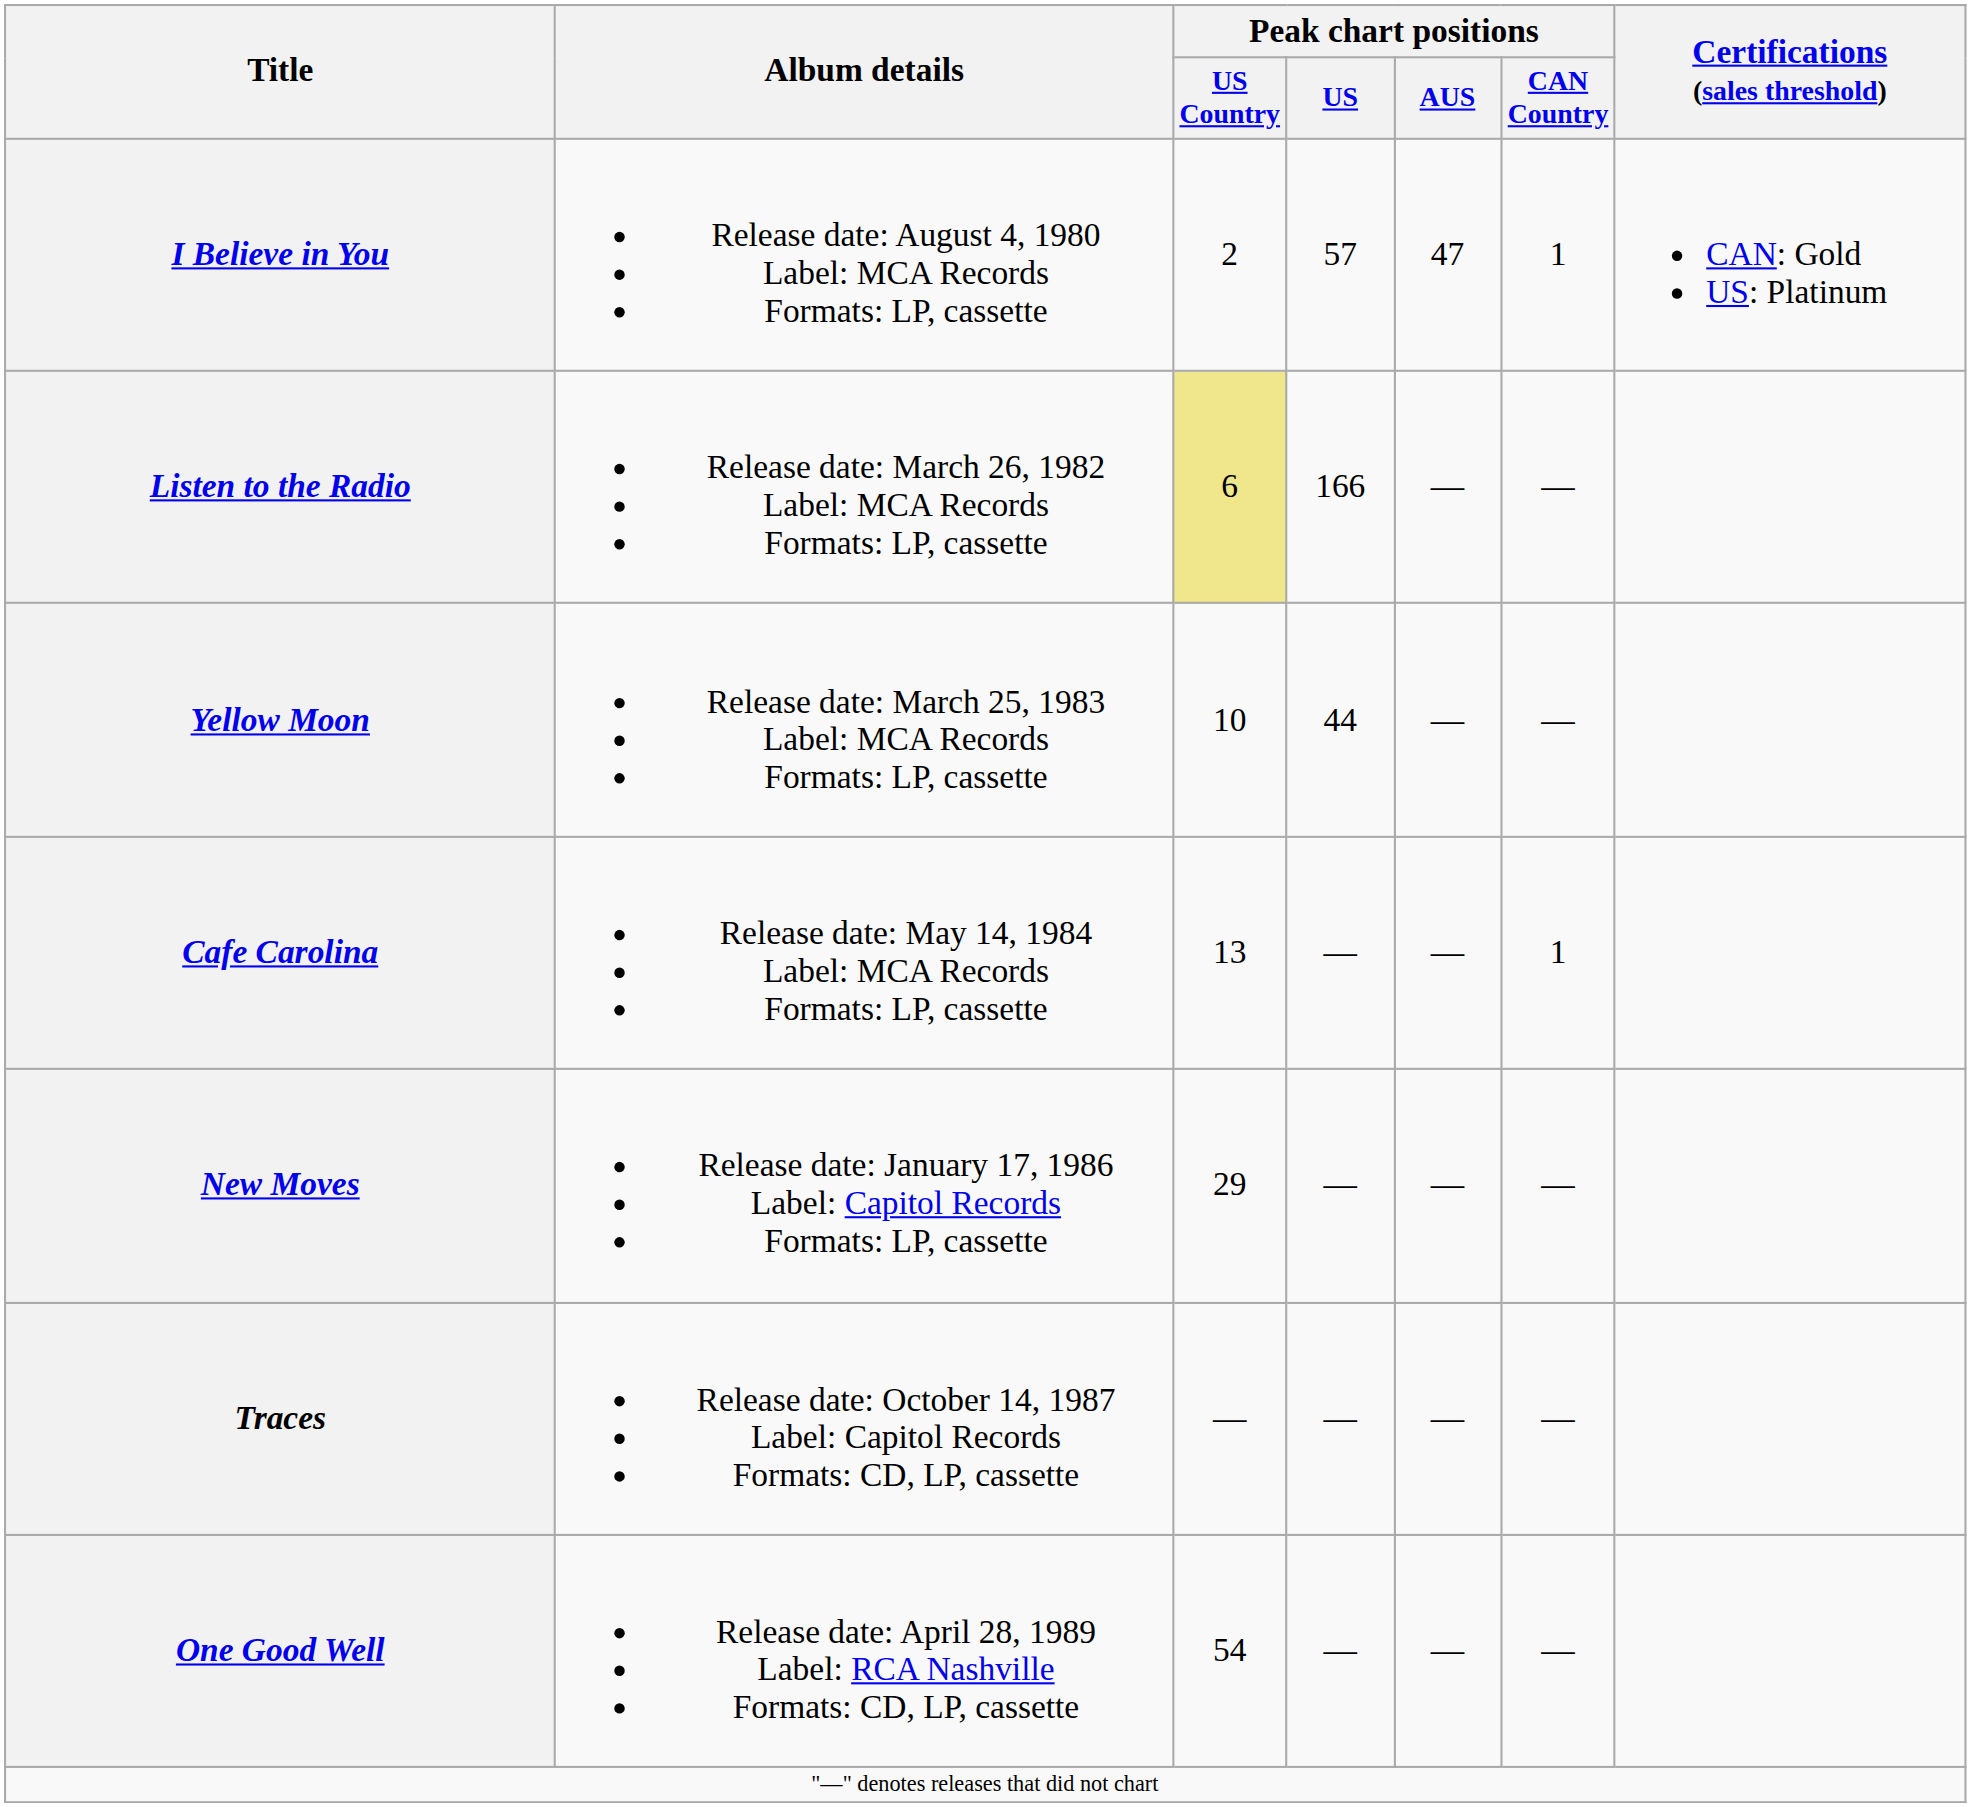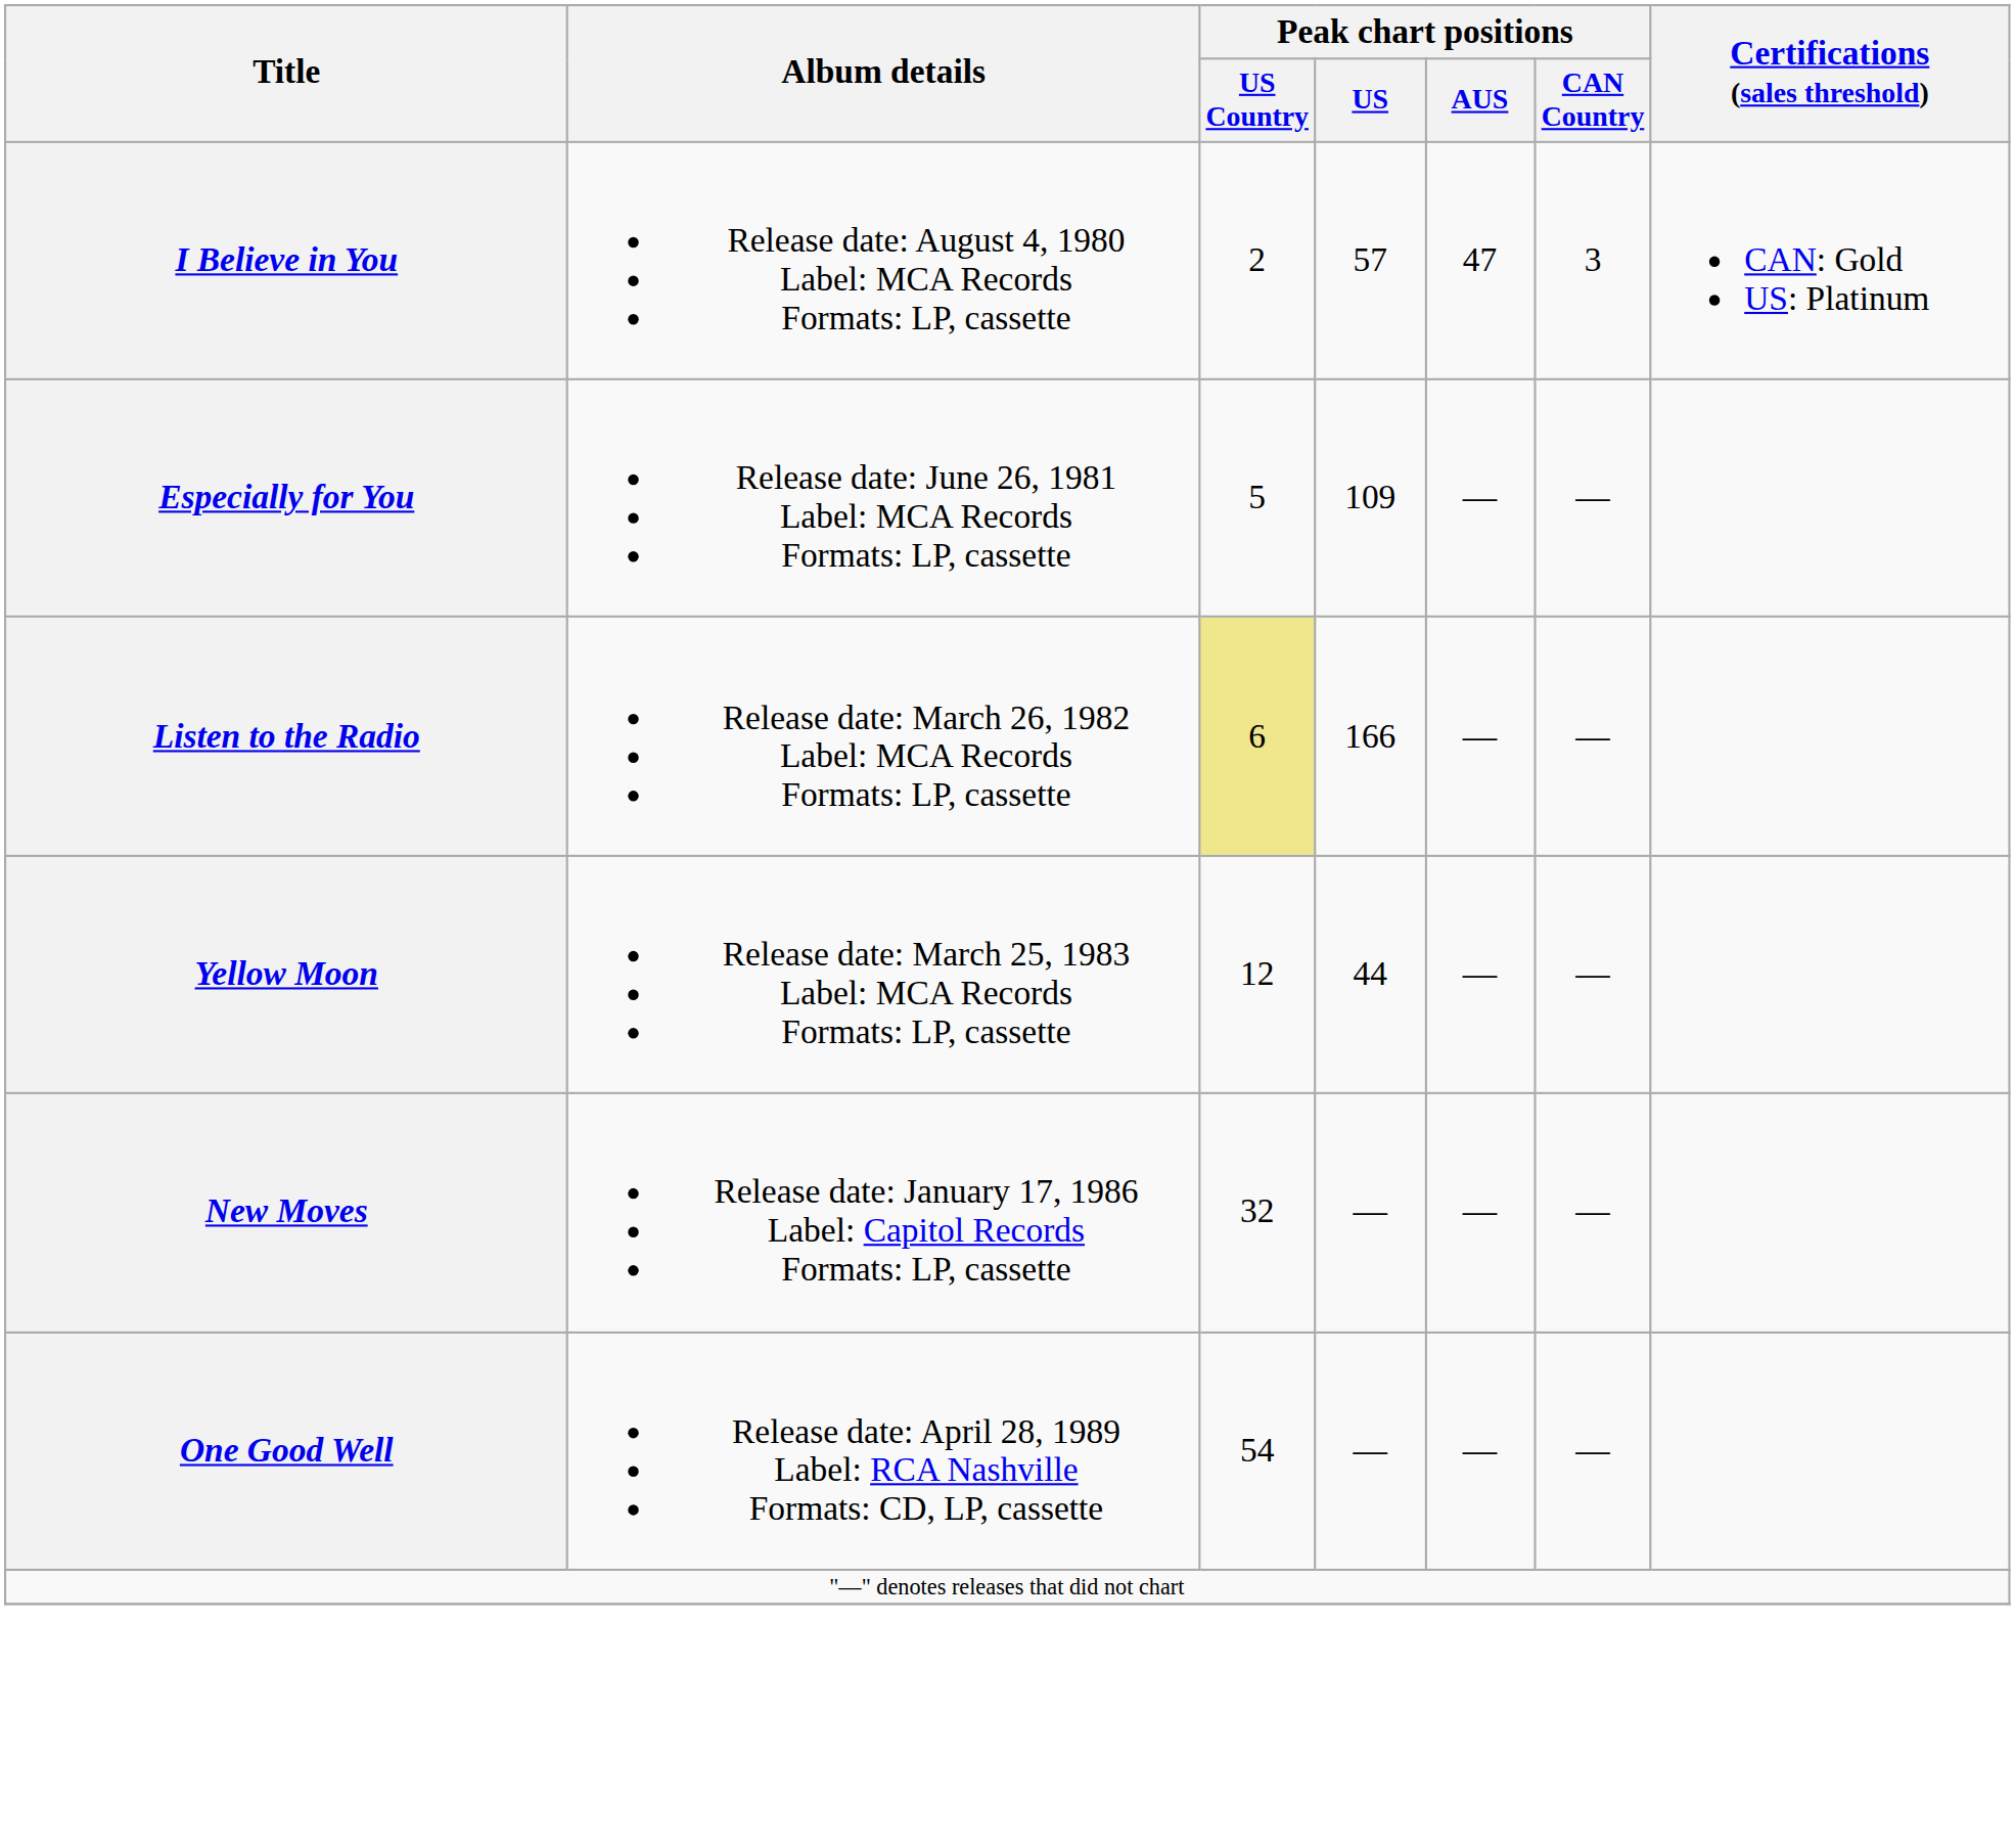 <table class="wikitable plainrowheaders" style="text-align:center;">
 <tr>
 <th rowspan="2" style="width:16em;">Title</th>
 <th rowspan="2" style="width:18em;">Album details</th>
 <th colspan="4">Peak chart positions</th>
 <th rowspan="2" style="width:10em;"><a href='#'>Certifications</a><br><small>(<a href='#'>sales threshold</a>)</small></th>
 </tr>
 <tr style="font-size:smaller;">
 <th width="45"><a href='#'>US Country</a><br></th>
 <th width="45"><a href='#'>US</a><br></th>
 <th width="45"><a href='#'>AUS</a></th>
 <th width="45"><a href='#'>CAN Country</a></th>
 </tr>
 <tr>
 <th scope="row"><em><a href='#'>I Believe in You</a></em></th>
 <td><br><ul><li>Release date: August 4, 1980</li><li>Label: MCA Records</li><li>Formats: LP, cassette</li></ul></td>
 <td>2</td>
 <td>57</td>
 <td>47</td>
-<td>1</td>
+<td>3</td>
 <td align="left"><br><ul><li><a href='#'>CAN</a>: Gold</li><li><a href='#'>US</a>: Platinum</li></ul></td>
+</tr>
+<tr>
+<th scope="row"><em><a href='#'>Especially for You</a></em></th>
+<td><br><ul><li>Release date: June 26, 1981</li><li>Label: MCA Records</li><li>Formats: LP, cassette</li></ul></td>
+<td>5</td>
+<td>109</td>
+<td>—</td>
+<td>—</td>
+<td></td>
 </tr>
 <tr>
 <th scope="row"><em><a href='#'>Listen to the Radio</a></em></th>
 <td><br><ul><li>Release date: March 26, 1982</li><li>Label: MCA Records</li><li>Formats: LP, cassette</li></ul></td>
 <td style="background: khaki;">6</td>
 <td>166</td>
 <td>—</td>
 <td>—</td>
 <td></td>
 </tr>
 <tr>
 <th scope="row"><em><a href='#'>Yellow Moon</a></em></th>
 <td><br><ul><li>Release date: March 25, 1983</li><li>Label: MCA Records</li><li>Formats: LP, cassette</li></ul></td>
-<td>10</td>
+<td>12</td>
 <td>44</td>
 <td>—</td>
 <td>—</td>
 <td></td>
 </tr>
 <tr>
-<th scope="row"><em><a href='#'>Cafe Carolina</a></em></th>
-<td><br><ul><li>Release date: May 14, 1984</li><li>Label: MCA Records</li><li>Formats: LP, cassette</li></ul></td>
-<td>13</td>
-<td>—</td>
-<td>—</td>
-<td>1</td>
-<td></td>
-</tr>
-<tr>
 <th scope="row"><em><a href='#'>New Moves</a></em></th>
 <td><br><ul><li>Release date: January 17, 1986</li><li>Label: <a href='#'>Capitol Records</a></li><li>Formats: LP, cassette</li></ul></td>
-<td>29</td>
-<td>—</td>
-<td>—</td>
-<td>—</td>
-<td></td>
-</tr>
-<tr>
-<th scope="row"><em>Traces</em></th>
-<td><br><ul><li>Release date: October 14, 1987</li><li>Label: Capitol Records</li><li>Formats: CD, LP, cassette</li></ul></td>
-<td>—</td>
+<td>32</td>
 <td>—</td>
 <td>—</td>
 <td>—</td>
 <td></td>
 </tr>
 <tr>
 <th scope="row"><em><a href='#'>One Good Well</a></em></th>
 <td><br><ul><li>Release date: April 28, 1989</li><li>Label: <a href='#'>RCA Nashville</a></li><li>Formats: CD, LP, cassette</li></ul></td>
 <td>54</td>
 <td>—</td>
 <td>—</td>
 <td>—</td>
 <td></td>
 </tr>
 <tr>
 <td colspan="7" style="font-size:8pt">"—" denotes releases that did not chart</td>
 </tr>
 <tr>
 </tr>
 </table>
